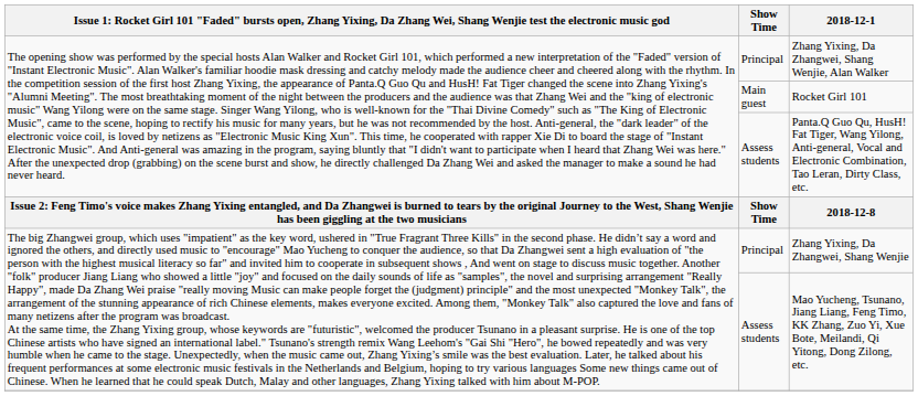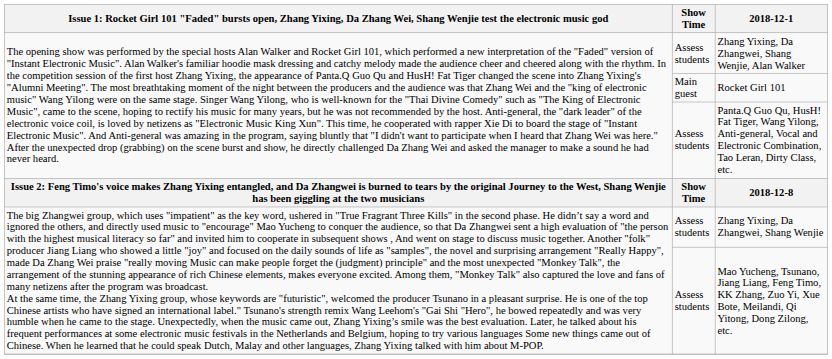 <table class="wikitable">
 <tr>
 <th>Issue 1: Rocket Girl 101 "Faded" bursts open, Zhang Yixing, Da Zhang Wei, Shang Wenjie test the electronic music god</th>
 <th>Show Time</th>
 <th>2018-12-1</th>
 </tr>
 <tr>
 <td rowspan="3">The opening show was performed by the special hosts Alan Walker and Rocket Girl 101, which performed a new interpretation of the "Faded" version of "Instant Electronic Music". Alan Walker's familiar hoodie mask dressing and catchy melody made the audience cheer and cheered along with the rhythm. In the competition session of the first host Zhang Yixing, the appearance of Panta.Q Guo Qu and HusH! Fat Tiger changed the scene into Zhang Yixing's "Alumni Meeting". The most breathtaking moment of the night between the producers and the audience was that Zhang Wei and the "king of electronic music" Wang Yilong were on the same stage. Singer Wang Yilong, who is well-known for the "Thai Divine Comedy" such as "The King of Electronic Music", came to the scene, hoping to rectify his music for many years, but he was not recommended by the host. Anti-general, the "dark leader" of the electronic voice coil, is loved by netizens as "Electronic Music King Xun". This time, he cooperated with rapper Xie Di to board the stage of "Instant Electronic Music". And Anti-general was amazing in the program, saying bluntly that "I didn't want to participate when I heard that Zhang Wei was here." After the unexpected drop (grabbing) on the scene burst and show, he directly challenged Da Zhang Wei and asked the manager to make a sound he had never heard.</td>
-<td>Principal</td>
+<td>Assess students</td>
 <td>Zhang Yixing, Da Zhangwei, Shang Wenjie, Alan Walker</td>
 </tr>
 <tr>
 <td>Main guest</td>
 <td>Rocket Girl 101</td>
 </tr>
 <tr>
 <td>Assess students</td>
 <td>Panta.Q Guo Qu, HusH! Fat Tiger, Wang Yilong, Anti-general, Vocal and Electronic Combination, Tao Leran, Dirty Class, etc.</td>
 </tr>
 <tr>
 <th>Issue 2: Feng Timo's voice makes Zhang Yixing entangled, and Da Zhangwei is burned to tears by the original Journey to the West, Shang Wenjie has been giggling at the two musicians</th>
 <th>Show Time</th>
 <th>2018-12-8</th>
 </tr>
 <tr>
 <td rowspan="2">The big Zhangwei group, which uses "impatient" as the key word, ushered in "True Fragrant Three Kills" in the second phase. He didn’t say a word and ignored the others, and directly used music to "encourage" Mao Yucheng to conquer the audience, so that Da Zhangwei sent a high evaluation of "the person with the highest musical literacy so far" and invited him to cooperate in subsequent shows , And went on stage to discuss music together. Another "folk" producer Jiang Liang who showed a little "joy" and focused on the daily sounds of life as "samples", the novel and surprising arrangement "Really Happy", made Da Zhang Wei praise "really moving Music can make people forget the (judgment) principle" and the most unexpected "Monkey Talk", the arrangement of the stunning appearance of rich Chinese elements, makes everyone excited. Among them, "Monkey Talk" also captured the love and fans of many netizens after the program was broadcast.<br>At the same time, the Zhang Yixing group, whose keywords are "futuristic", welcomed the producer Tsunano in a pleasant surprise. He is one of the top Chinese artists who have signed an international label." Tsunano's strength remix Wang Leehom's "Gai Shi "Hero", he bowed repeatedly and was very humble when he came to the stage. Unexpectedly, when the music came out, Zhang Yixing’s smile was the best evaluation. Later, he talked about his frequent performances at some electronic music festivals in the Netherlands and Belgium, hoping to try various languages Some new things came out of Chinese. When he learned that he could speak Dutch, Malay and other languages, Zhang Yixing talked with him about M-POP.</td>
-<td>Principal</td>
+<td>Assess students</td>
 <td>Zhang Yixing, Da Zhangwei, Shang Wenjie</td>
 </tr>
 <tr>
 <td>Assess students</td>
 <td>Mao Yucheng, Tsunano, Jiang Liang, Feng Timo, KK Zhang, Zuo Yi, Xue Bote, Meilandi, Qi Yitong, Dong Zilong, etc.</td>
 </tr>
 <tr>
 </tr>
 </table>
